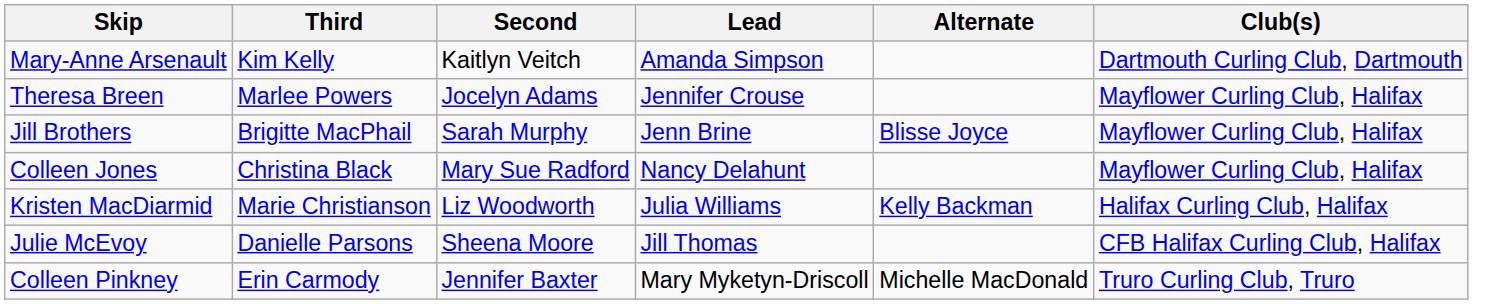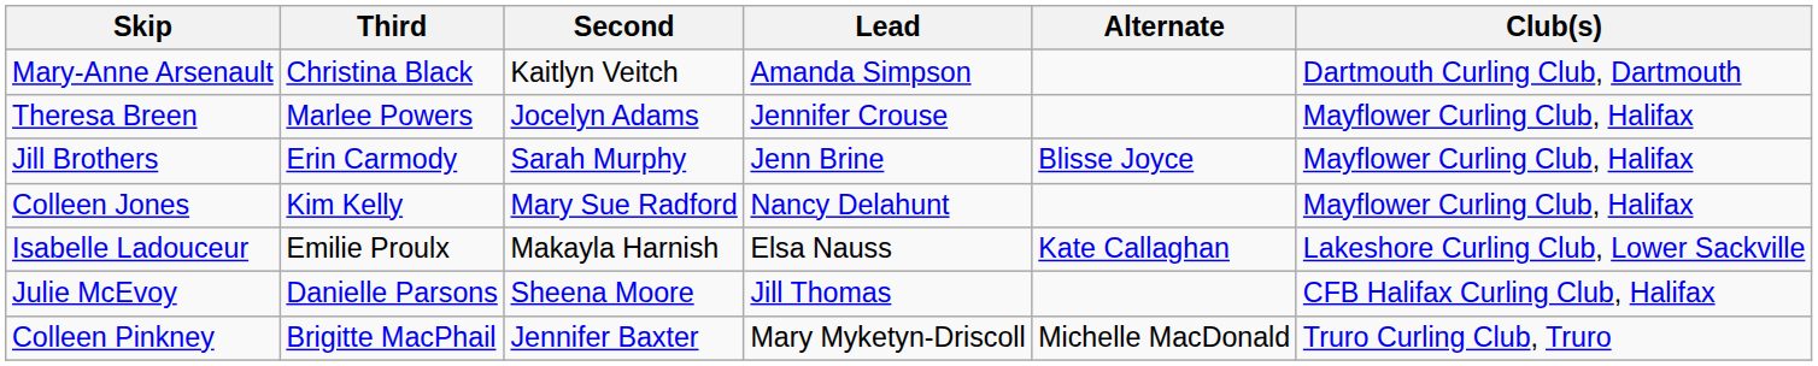 <table class="wikitable">
 <tr>
 <th>Skip</th>
 <th>Third</th>
 <th>Second</th>
 <th>Lead</th>
 <th>Alternate</th>
 <th>Club(s)</th>
 </tr>
 <tr>
 <td><a href='#'>Mary-Anne Arsenault</a></td>
-<td><a href='#'>Kim Kelly</a></td>
+<td><a href='#'>Christina Black</a></td>
 <td>Kaitlyn Veitch</td>
 <td><a href='#'>Amanda Simpson</a></td>
 <td></td>
 <td><a href='#'>Dartmouth Curling Club</a>, <a href='#'>Dartmouth</a></td>
 </tr>
 <tr>
 <td><a href='#'>Theresa Breen</a></td>
 <td><a href='#'>Marlee Powers</a></td>
 <td><a href='#'>Jocelyn Adams</a></td>
 <td><a href='#'>Jennifer Crouse</a></td>
 <td></td>
 <td><a href='#'>Mayflower Curling Club</a>, <a href='#'>Halifax</a></td>
 </tr>
 <tr>
 <td><a href='#'>Jill Brothers</a></td>
-<td><a href='#'>Brigitte MacPhail</a></td>
+<td><a href='#'>Erin Carmody</a></td>
 <td><a href='#'>Sarah Murphy</a></td>
 <td><a href='#'>Jenn Brine</a></td>
 <td><a href='#'>Blisse Joyce</a></td>
 <td><a href='#'>Mayflower Curling Club</a>, <a href='#'>Halifax</a></td>
 </tr>
 <tr>
 <td><a href='#'>Colleen Jones</a></td>
-<td><a href='#'>Christina Black</a></td>
+<td><a href='#'>Kim Kelly</a></td>
 <td><a href='#'>Mary Sue Radford</a></td>
 <td><a href='#'>Nancy Delahunt</a></td>
 <td></td>
 <td><a href='#'>Mayflower Curling Club</a>, <a href='#'>Halifax</a></td>
 </tr>
 <tr>
-<td><a href='#'>Kristen MacDiarmid</a></td>
-<td><a href='#'>Marie Christianson</a></td>
-<td><a href='#'>Liz Woodworth</a></td>
-<td><a href='#'>Julia Williams</a></td>
-<td><a href='#'>Kelly Backman</a></td>
-<td><a href='#'>Halifax Curling Club</a>, <a href='#'>Halifax</a></td>
+<td><a href='#'>Isabelle Ladouceur</a></td>
+<td>Emilie Proulx</td>
+<td>Makayla Harnish</td>
+<td>Elsa Nauss</td>
+<td><a href='#'>Kate Callaghan</a></td>
+<td><a href='#'>Lakeshore Curling Club</a>, <a href='#'>Lower Sackville</a></td>
 </tr>
 <tr>
 <td><a href='#'>Julie McEvoy</a></td>
 <td><a href='#'>Danielle Parsons</a></td>
 <td><a href='#'>Sheena Moore</a></td>
 <td><a href='#'>Jill Thomas</a></td>
 <td></td>
 <td><a href='#'>CFB Halifax Curling Club</a>, <a href='#'>Halifax</a></td>
 </tr>
 <tr>
 <td><a href='#'>Colleen Pinkney</a></td>
-<td><a href='#'>Erin Carmody</a></td>
+<td><a href='#'>Brigitte MacPhail</a></td>
 <td><a href='#'>Jennifer Baxter</a></td>
 <td>Mary Myketyn-Driscoll</td>
 <td>Michelle MacDonald</td>
 <td><a href='#'>Truro Curling Club</a>, <a href='#'>Truro</a></td>
 </tr>
 </table>
